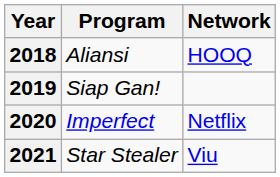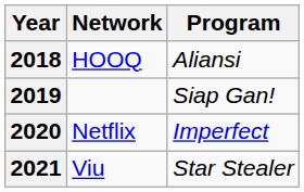 <table class="wikitable plainrowheaders">
 <tr>
 <th>Year</th>
+<th>Network</th>
 <th>Program</th>
-<th>Network</th>
 </tr>
 <tr>
 <th scope="row">2018</th>
+<td><a href='#'>HOOQ</a></td>
 <td><em>Aliansi</em></td>
-<td><a href='#'>HOOQ</a></td>
 </tr>
 <tr>
 <th scope="row">2019</th>
+<td></td>
 <td><em>Siap Gan!</em></td>
-<td></td>
 </tr>
 <tr>
 <th scope="row">2020</th>
+<td><a href='#'>Netflix</a></td>
 <td><em><a href='#'>Imperfect</a></em></td>
-<td><a href='#'>Netflix</a></td>
 </tr>
 <tr>
 <th scope="row">2021</th>
+<td><a href='#'>Viu</a></td>
 <td><em>Star Stealer</em></td>
-<td><a href='#'>Viu</a></td>
 </tr>
 </table>
